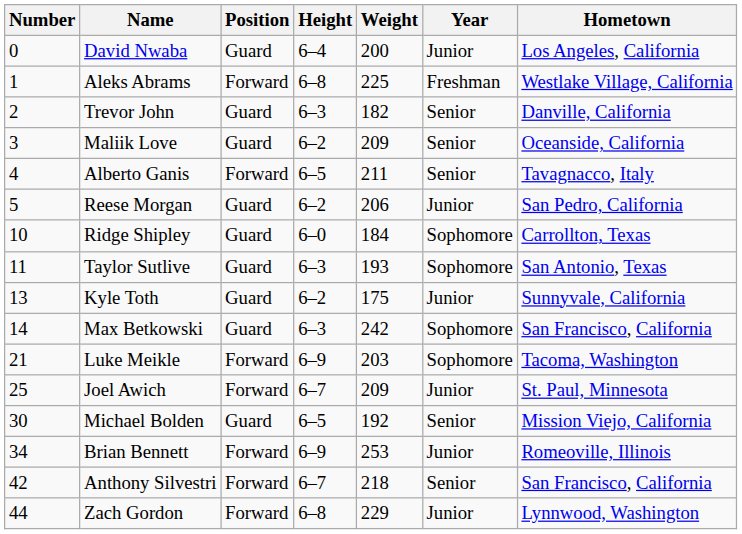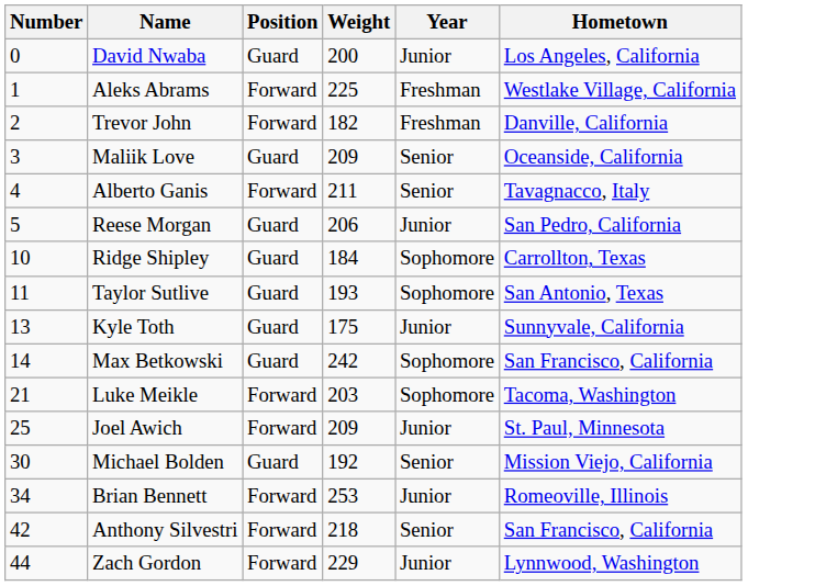 <table class="wikitable sortable" style="font-size: 95%;">
 <tr>
 <th>Number</th>
 <th>Name</th>
 <th>Position</th>
-<th>Height</th>
 <th>Weight</th>
 <th>Year</th>
 <th>Hometown</th>
 </tr>
 <tr>
 <td>0</td>
 <td><a href='#'>David Nwaba</a></td>
 <td>Guard</td>
-<td>6–4</td>
 <td>200</td>
 <td>Junior</td>
 <td><a href='#'>Los Angeles</a>, <a href='#'>California</a></td>
 </tr>
 <tr>
 <td>1</td>
 <td>Aleks Abrams</td>
 <td>Forward</td>
-<td>6–8</td>
 <td>225</td>
 <td>Freshman</td>
 <td><a href='#'>Westlake Village, California</a></td>
 </tr>
 <tr>
 <td>2</td>
 <td>Trevor John</td>
-<td>Guard</td>
-<td>6–3</td>
+<td>Forward</td>
 <td>182</td>
-<td>Senior</td>
+<td>Freshman</td>
 <td><a href='#'>Danville, California</a></td>
 </tr>
 <tr>
 <td>3</td>
 <td>Maliik Love</td>
 <td>Guard</td>
-<td>6–2</td>
 <td>209</td>
 <td>Senior</td>
 <td><a href='#'>Oceanside, California</a></td>
 </tr>
 <tr>
 <td>4</td>
 <td>Alberto Ganis</td>
 <td>Forward</td>
-<td>6–5</td>
 <td>211</td>
 <td>Senior</td>
 <td><a href='#'>Tavagnacco</a>, <a href='#'>Italy</a></td>
 </tr>
 <tr>
 <td>5</td>
 <td>Reese Morgan</td>
 <td>Guard</td>
-<td>6–2</td>
 <td>206</td>
 <td>Junior</td>
 <td><a href='#'>San Pedro, California</a></td>
 </tr>
 <tr>
 <td>10</td>
 <td>Ridge Shipley</td>
 <td>Guard</td>
-<td>6–0</td>
 <td>184</td>
 <td>Sophomore</td>
 <td><a href='#'>Carrollton, Texas</a></td>
 </tr>
 <tr>
 <td>11</td>
 <td>Taylor Sutlive</td>
 <td>Guard</td>
-<td>6–3</td>
 <td>193</td>
 <td>Sophomore</td>
 <td><a href='#'>San Antonio</a>, <a href='#'>Texas</a></td>
 </tr>
 <tr>
 <td>13</td>
 <td>Kyle Toth</td>
 <td>Guard</td>
-<td>6–2</td>
 <td>175</td>
 <td>Junior</td>
 <td><a href='#'>Sunnyvale, California</a></td>
 </tr>
 <tr>
 <td>14</td>
 <td>Max Betkowski</td>
 <td>Guard</td>
-<td>6–3</td>
 <td>242</td>
 <td>Sophomore</td>
 <td><a href='#'>San Francisco</a>, <a href='#'>California</a></td>
 </tr>
 <tr>
 <td>21</td>
 <td>Luke Meikle</td>
 <td>Forward</td>
-<td>6–9</td>
 <td>203</td>
 <td>Sophomore</td>
 <td><a href='#'>Tacoma, Washington</a></td>
 </tr>
 <tr>
 <td>25</td>
 <td>Joel Awich</td>
 <td>Forward</td>
-<td>6–7</td>
 <td>209</td>
 <td>Junior</td>
 <td><a href='#'>St. Paul, Minnesota</a></td>
 </tr>
 <tr>
 <td>30</td>
 <td>Michael Bolden</td>
 <td>Guard</td>
-<td>6–5</td>
 <td>192</td>
 <td>Senior</td>
 <td><a href='#'>Mission Viejo, California</a></td>
 </tr>
 <tr>
 <td>34</td>
 <td>Brian Bennett</td>
 <td>Forward</td>
-<td>6–9</td>
 <td>253</td>
 <td>Junior</td>
 <td><a href='#'>Romeoville, Illinois</a></td>
 </tr>
 <tr>
 <td>42</td>
 <td>Anthony Silvestri</td>
 <td>Forward</td>
-<td>6–7</td>
 <td>218</td>
 <td>Senior</td>
 <td><a href='#'>San Francisco</a>, <a href='#'>California</a></td>
 </tr>
 <tr>
 <td>44</td>
 <td>Zach Gordon</td>
 <td>Forward</td>
-<td>6–8</td>
 <td>229</td>
 <td>Junior</td>
 <td><a href='#'>Lynnwood, Washington</a></td>
 </tr>
 </table>
